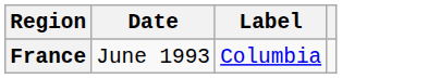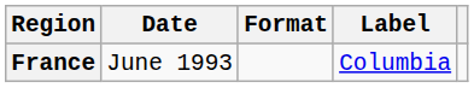 <table class="wikitable plainrowheaders">
 <tr>
 <th scope="col">Region</th>
 <th scope="col">Date</th>
+<th scope="col">Format</th>
 <th scope="col">Label</th>
 <th scope="col"></th>
 </tr>
 <tr>
 <th scope="row">France</th>
 <td>June 1993</td>
+<td></td>
 <td><a href='#'>Columbia</a></td>
 <td align="center"></td>
 </tr>
 </table>
